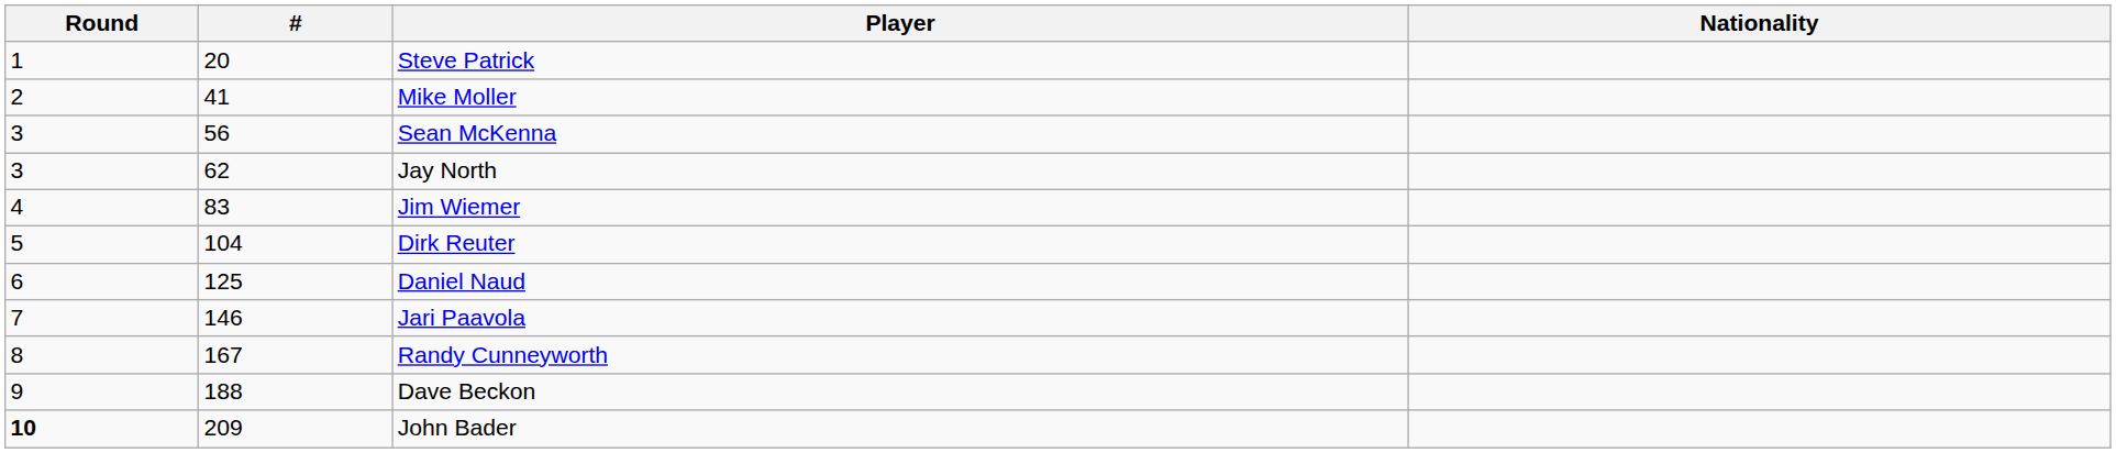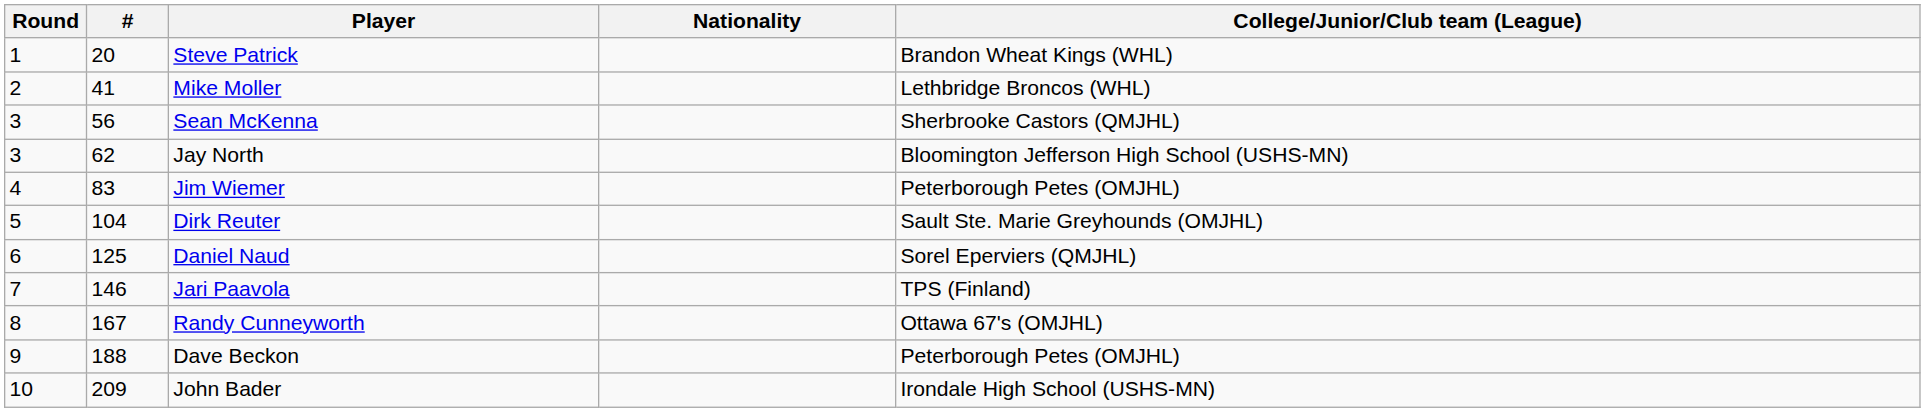 <table class="wikitable">
 <tr align="center">
 <th bgcolor="#DDDDFF" width="4.0%">Round</th>
 <th bgcolor="#DDDDFF" width="4.0%">#</th>
 <th bgcolor="#DDDDFF" width="21.0%">Player</th>
 <th bgcolor="#DDDDFF" width="14.5%">Nationality</th>
+<th bgcolor="#DDDDFF" width="50.0%">College/Junior/Club team (League)</th>
 </tr>
 <tr>
 <td>1</td>
 <td>20</td>
 <td><a href='#'>Steve Patrick</a></td>
 <td></td>
+<td>Brandon Wheat Kings (WHL)</td>
 </tr>
 <tr>
 <td>2</td>
 <td>41</td>
 <td><a href='#'>Mike Moller</a></td>
 <td></td>
+<td>Lethbridge Broncos (WHL)</td>
 </tr>
 <tr>
 <td>3</td>
 <td>56</td>
 <td><a href='#'>Sean McKenna</a></td>
 <td></td>
+<td>Sherbrooke Castors (QMJHL)</td>
 </tr>
 <tr>
 <td>3</td>
 <td>62</td>
 <td>Jay North</td>
 <td></td>
+<td>Bloomington Jefferson High School (USHS-MN)</td>
 </tr>
 <tr>
 <td>4</td>
 <td>83</td>
 <td><a href='#'>Jim Wiemer</a></td>
 <td></td>
+<td>Peterborough Petes (OMJHL)</td>
 </tr>
 <tr>
 <td>5</td>
 <td>104</td>
 <td><a href='#'>Dirk Reuter</a></td>
 <td></td>
+<td>Sault Ste. Marie Greyhounds (OMJHL)</td>
 </tr>
 <tr>
 <td>6</td>
 <td>125</td>
 <td><a href='#'>Daniel Naud</a></td>
 <td></td>
+<td>Sorel Eperviers (QMJHL)</td>
 </tr>
 <tr>
 <td>7</td>
 <td>146</td>
 <td><a href='#'>Jari Paavola</a></td>
 <td></td>
+<td>TPS (Finland)</td>
 </tr>
 <tr>
 <td>8</td>
 <td>167</td>
 <td><a href='#'>Randy Cunneyworth</a></td>
 <td></td>
+<td>Ottawa 67's (OMJHL)</td>
 </tr>
 <tr>
 <td>9</td>
 <td>188</td>
 <td>Dave Beckon</td>
 <td></td>
+<td>Peterborough Petes (OMJHL)</td>
 </tr>
 <tr>
-<td><strong>10</strong></td>
+<td>10</td>
 <td>209</td>
 <td>John Bader</td>
 <td></td>
+<td>Irondale High School (USHS-MN)</td>
 </tr>
 </table>
